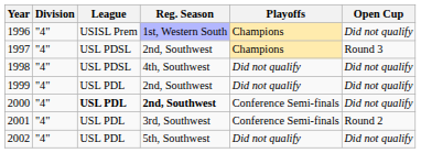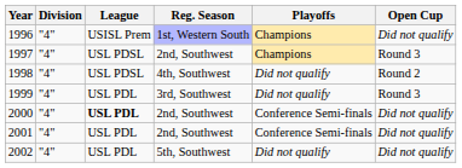 <table class="wikitable">
 <tr>
 <th>Year</th>
 <th>Division</th>
 <th>League</th>
 <th>Reg. Season</th>
 <th>Playoffs</th>
 <th>Open Cup</th>
 </tr>
 <tr>
 <td>1996</td>
 <td>"4"</td>
 <td>USISL Prem</td>
 <td bgcolor="B3B7FF">1st, Western South</td>
 <td bgcolor="FFEBAD">Champions</td>
 <td><em>Did not qualify</em></td>
 </tr>
 <tr>
 <td>1997</td>
 <td>"4"</td>
 <td>USL PDSL</td>
 <td>2nd, Southwest</td>
 <td bgcolor="FFEBAD">Champions</td>
 <td>Round 3</td>
 </tr>
 <tr>
 <td>1998</td>
 <td>"4"</td>
 <td>USL PDSL</td>
 <td>4th, Southwest</td>
 <td><em>Did not qualify</em></td>
-<td><em>Did not qualify</em></td>
+<td>Round 2</td>
 </tr>
 <tr>
 <td>1999</td>
 <td>"4"</td>
 <td>USL PDL</td>
-<td>2nd, Southwest</td>
+<td>3rd, Southwest</td>
 <td><em>Did not qualify</em></td>
-<td><em>Did not qualify</em></td>
+<td>Round 3</td>
 </tr>
 <tr>
 <td>2000</td>
 <td>"4"</td>
 <td><strong>USL PDL</strong></td>
-<td><strong>2nd, Southwest</strong></td>
+<td>2nd, Southwest</td>
 <td>Conference Semi-finals</td>
 <td><em>Did not qualify</em></td>
 </tr>
 <tr>
 <td>2001</td>
 <td>"4"</td>
 <td>USL PDL</td>
-<td>3rd, Southwest</td>
+<td>2nd, Southwest</td>
 <td>Conference Semi-finals</td>
-<td>Round 2</td>
+<td><em>Did not qualify</em></td>
 </tr>
 <tr>
 <td>2002</td>
 <td>"4"</td>
 <td>USL PDL</td>
 <td>5th, Southwest</td>
 <td><em>Did not qualify</em></td>
 <td><em>Did not qualify</em></td>
 </tr>
 </table>
